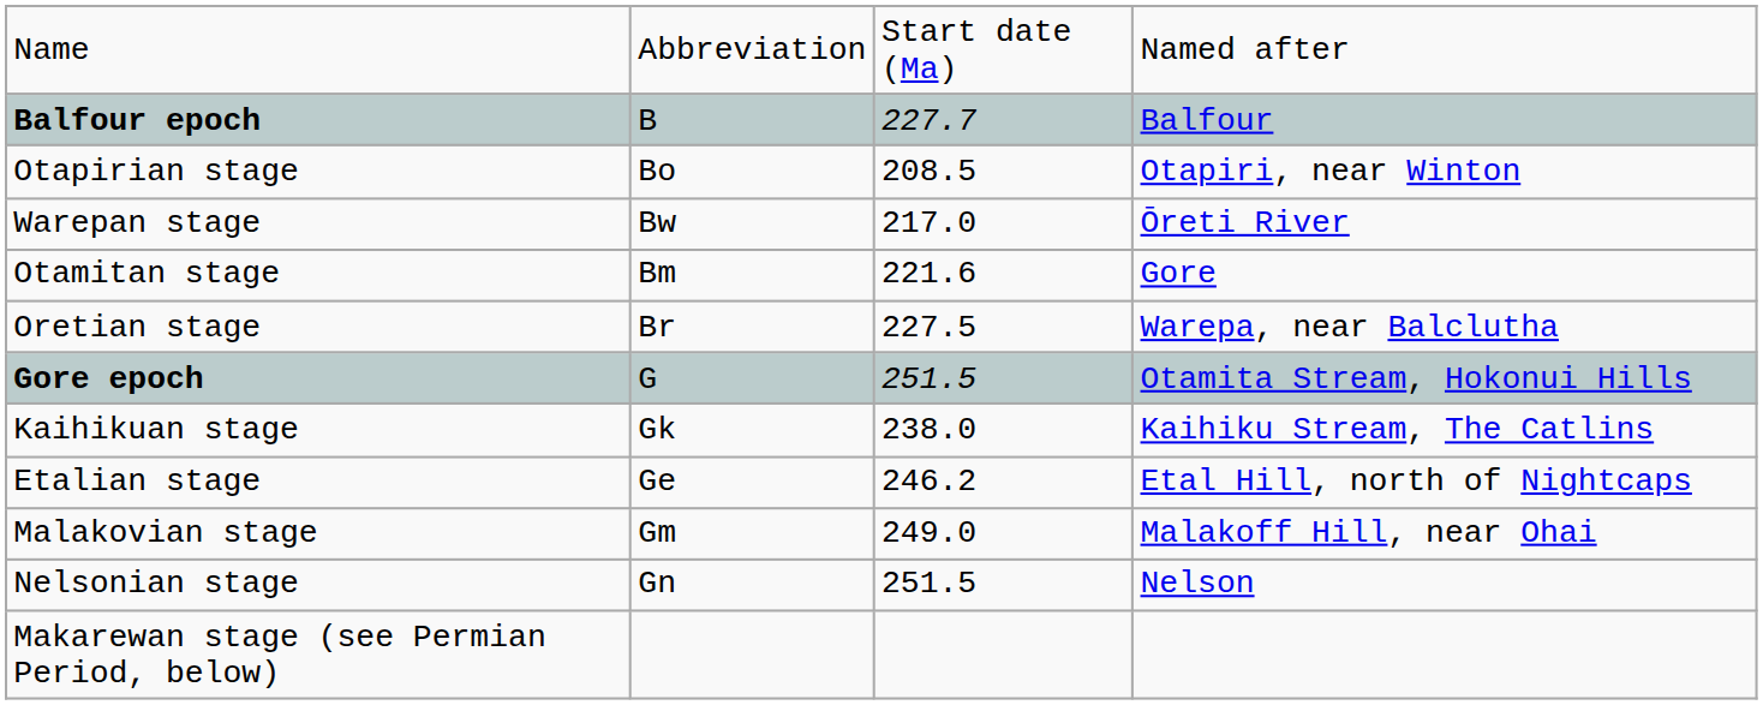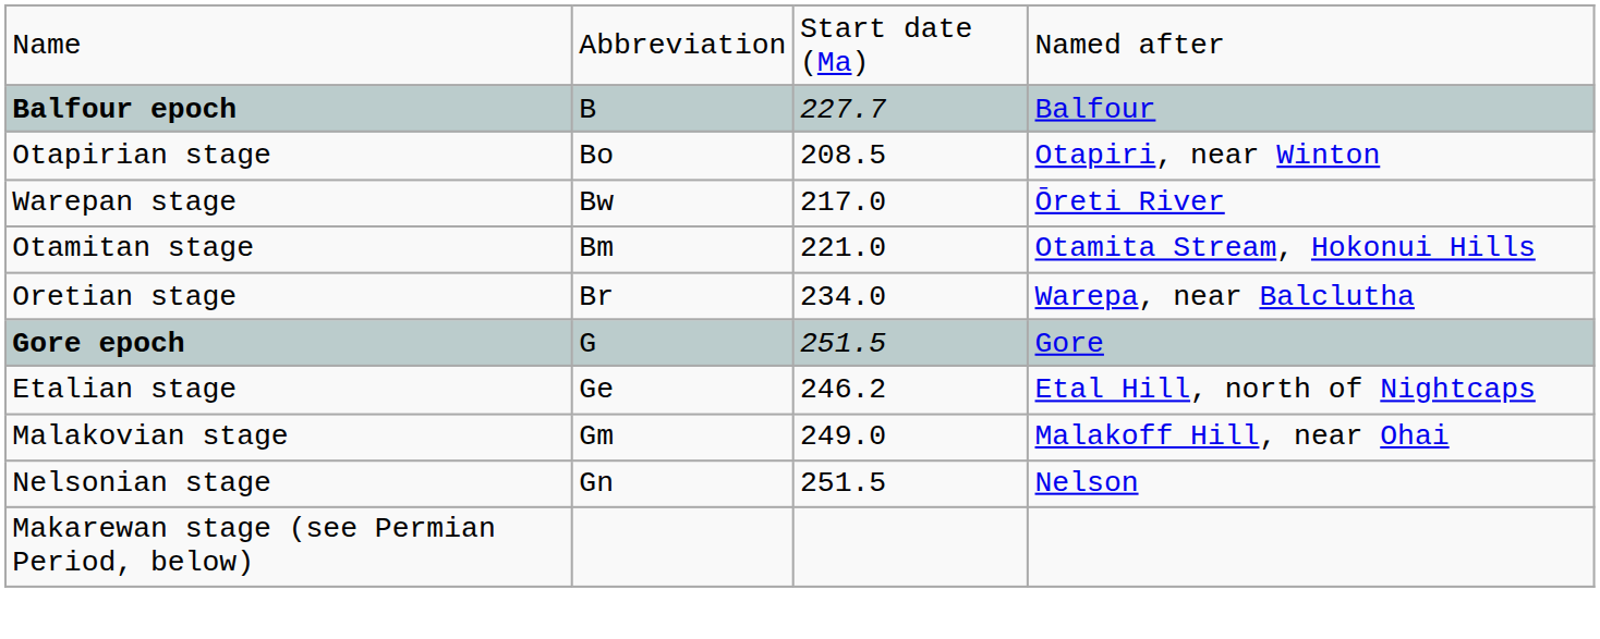 <table class="wikitable">
 <tr>
 <td width="250pt">Name</td>
 <td width="50pt">Abbreviation</td>
 <td width="100pt">Start date (<a href='#'>Ma</a>)</td>
 <td width="250pt">Named after</td>
 </tr>
 <tr style="background:#bbcccc;">
 <td><strong>Balfour epoch</strong></td>
 <td>B</td>
 <td><em>227.7</em></td>
 <td><a href='#'>Balfour</a></td>
 </tr>
 <tr>
 <td>Otapirian stage</td>
 <td>Bo</td>
 <td>208.5</td>
 <td><a href='#'>Otapiri</a>, near <a href='#'>Winton</a></td>
 </tr>
 <tr>
 <td>Warepan stage </td>
 <td>Bw</td>
 <td>217.0</td>
 <td><a href='#'>Ōreti River</a></td>
 </tr>
 <tr>
 <td>Otamitan stage</td>
 <td>Bm</td>
-<td>221.6</td>
-<td><a href='#'>Gore</a></td>
+<td>221.0</td>
+<td><a href='#'>Otamita Stream</a>, <a href='#'>Hokonui Hills</a></td>
 </tr>
 <tr>
 <td>Oretian stage</td>
 <td>Br</td>
-<td>227.5</td>
+<td>234.0</td>
 <td><a href='#'>Warepa</a>, near <a href='#'>Balclutha</a></td>
 </tr>
 <tr style="background:#bbcccc;">
 <td><strong>Gore epoch</strong></td>
 <td>G</td>
 <td><em>251.5</em></td>
-<td><a href='#'>Otamita Stream</a>, <a href='#'>Hokonui Hills</a></td>
-</tr>
-<tr>
-<td>Kaihikuan stage</td>
-<td>Gk</td>
-<td>238.0</td>
-<td><a href='#'>Kaihiku Stream</a>, <a href='#'>The Catlins</a></td>
+<td><a href='#'>Gore</a></td>
 </tr>
 <tr>
 <td>Etalian stage</td>
 <td>Ge</td>
 <td>246.2</td>
 <td><a href='#'>Etal Hill</a>, north of <a href='#'>Nightcaps</a></td>
 </tr>
 <tr>
 <td>Malakovian stage</td>
 <td>Gm</td>
 <td>249.0</td>
 <td><a href='#'>Malakoff Hill</a>, near <a href='#'>Ohai</a></td>
 </tr>
 <tr>
 <td>Nelsonian stage</td>
 <td>Gn</td>
 <td>251.5</td>
 <td><a href='#'>Nelson</a></td>
 </tr>
 <tr>
 <td>Makarewan stage (see Permian Period, below)</td>
 <td></td>
 <td></td>
 <td></td>
 </tr>
 </table>
